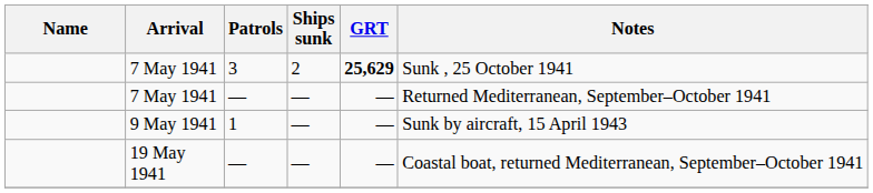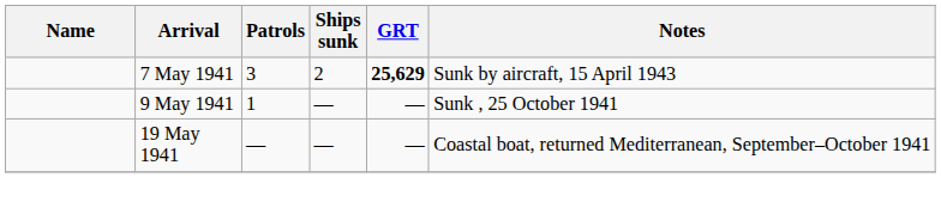 <table class="wikitable">
 <tr>
 </tr>
 <tr>
 <th scope="col" width="100px">Name</th>
 <th scope="col" width="80px">Arrival</th>
 <th scope="col" width="40px">Patrols</th>
 <th scope="col" width="40px">Ships<br>sunk</th>
 <th scope="col" width="15px"><a href='#'>GRT</a></th>
 <th>Notes</th>
 </tr>
 <tr>
 <td></td>
 <td>7 May 1941</td>
 <td>3</td>
 <td>2</td>
 <td align="right"><strong>25,629</strong></td>
-<td>Sunk , 25 October 1941</td>
-</tr>
-<tr>
-<td></td>
-<td>7 May 1941</td>
-<td>—</td>
-<td>—</td>
-<td align="right">—</td>
-<td>Returned Mediterranean, September–October 1941</td>
+<td>Sunk by aircraft, 15 April 1943</td>
 </tr>
 <tr>
 <td></td>
 <td>9 May 1941</td>
 <td>1</td>
 <td>—</td>
 <td align="right">—</td>
-<td>Sunk by aircraft, 15 April 1943</td>
+<td>Sunk , 25 October 1941</td>
 </tr>
 <tr>
 <td></td>
 <td>19 May 1941</td>
 <td>—</td>
 <td>—</td>
 <td align="right">—</td>
 <td>Coastal boat, returned Mediterranean, September–October 1941</td>
 </tr>
 <tr>
 </tr>
 </table>
